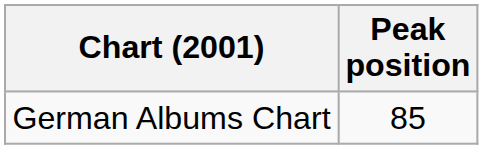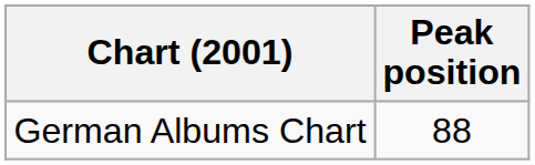 <table class="wikitable sortable">
 <tr>
 <th>Chart (2001)</th>
 <th>Peak<br>position</th>
 </tr>
 <tr>
 <td>German Albums Chart</td>
-<td style="text-align:center;">85</td>
+<td style="text-align:center;">88</td>
 </tr>
 </table>
